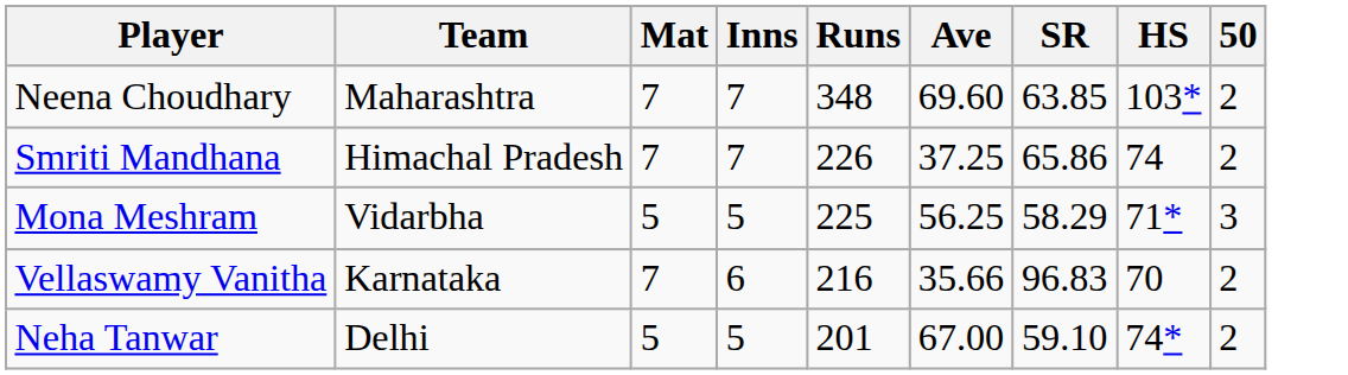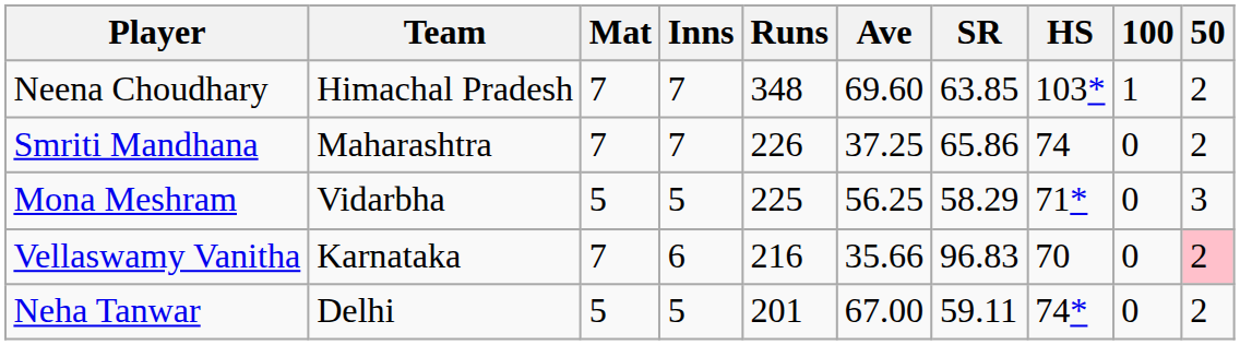 <table class="wikitable">
 <tr>
 <th>Player</th>
 <th>Team</th>
 <th><abbr>Mat</abbr></th>
 <th><abbr>Inns</abbr></th>
 <th>Runs</th>
 <th><abbr>Ave</abbr></th>
 <th><abbr>SR</abbr></th>
 <th><abbr>HS</abbr></th>
+<th><abbr>100</abbr></th>
 <th><abbr>50</abbr></th>
 </tr>
 <tr>
 <td>Neena Choudhary</td>
-<td>Maharashtra</td>
+<td>Himachal Pradesh</td>
 <td>7</td>
 <td>7</td>
 <td>348</td>
 <td>69.60</td>
 <td>63.85</td>
 <td>103<a href='#'>*</a></td>
+<td>1</td>
 <td>2</td>
 </tr>
 <tr>
 <td><a href='#'>Smriti Mandhana</a></td>
-<td>Himachal Pradesh</td>
+<td>Maharashtra</td>
 <td>7</td>
 <td>7</td>
 <td>226</td>
 <td>37.25</td>
 <td>65.86</td>
 <td>74</td>
+<td>0</td>
 <td>2</td>
 </tr>
 <tr>
 <td><a href='#'>Mona Meshram</a></td>
 <td>Vidarbha</td>
 <td>5</td>
 <td>5</td>
 <td>225</td>
 <td>56.25</td>
 <td>58.29</td>
 <td>71<a href='#'>*</a></td>
+<td>0</td>
 <td>3</td>
 </tr>
 <tr>
 <td><a href='#'>Vellaswamy Vanitha</a></td>
 <td>Karnataka</td>
 <td>7</td>
 <td>6</td>
 <td>216</td>
 <td>35.66</td>
 <td>96.83</td>
 <td>70</td>
-<td>2</td>
+<td>0</td>
+<td style="background: pink;">2</td>
 </tr>
 <tr>
 <td><a href='#'>Neha Tanwar</a></td>
 <td>Delhi</td>
 <td>5</td>
 <td>5</td>
 <td>201</td>
 <td>67.00</td>
-<td>59.10</td>
+<td>59.11</td>
 <td>74<a href='#'>*</a></td>
+<td>0</td>
 <td>2</td>
 </tr>
 </table>
